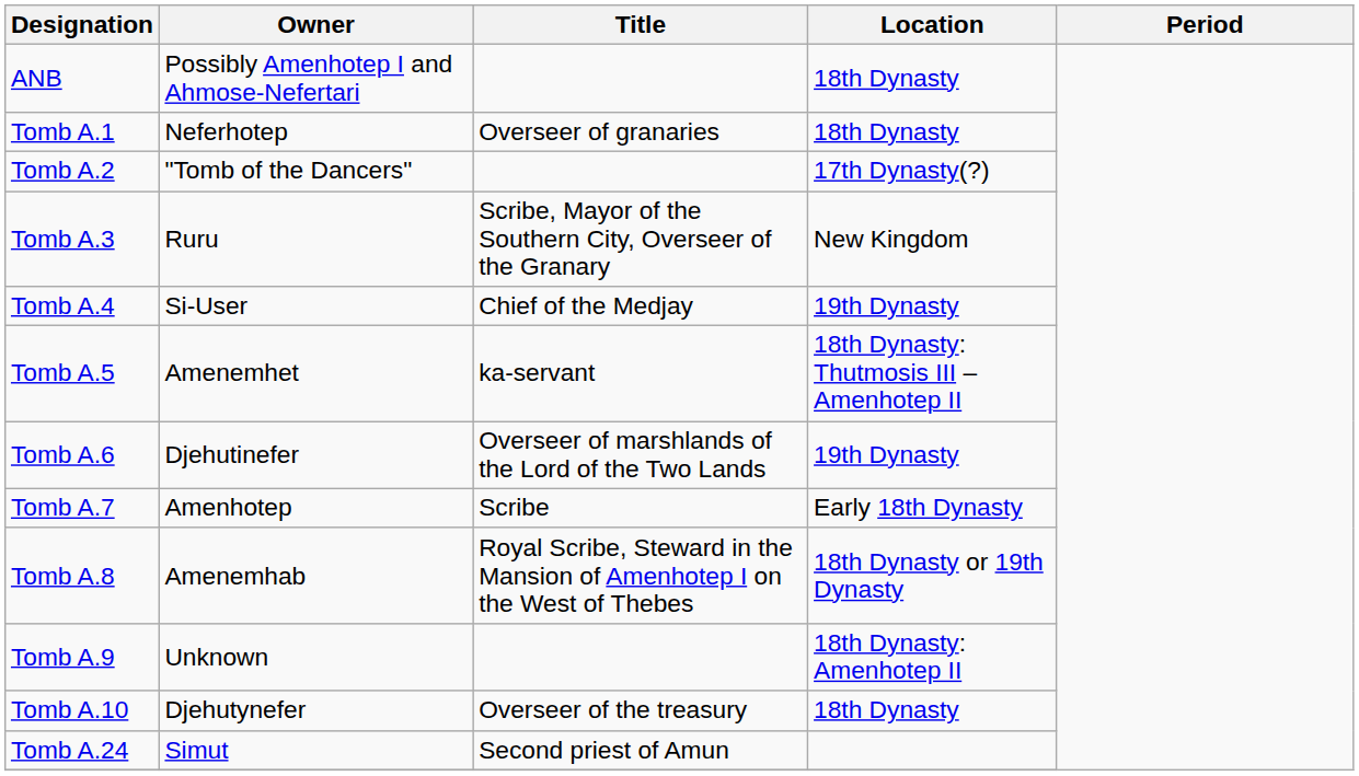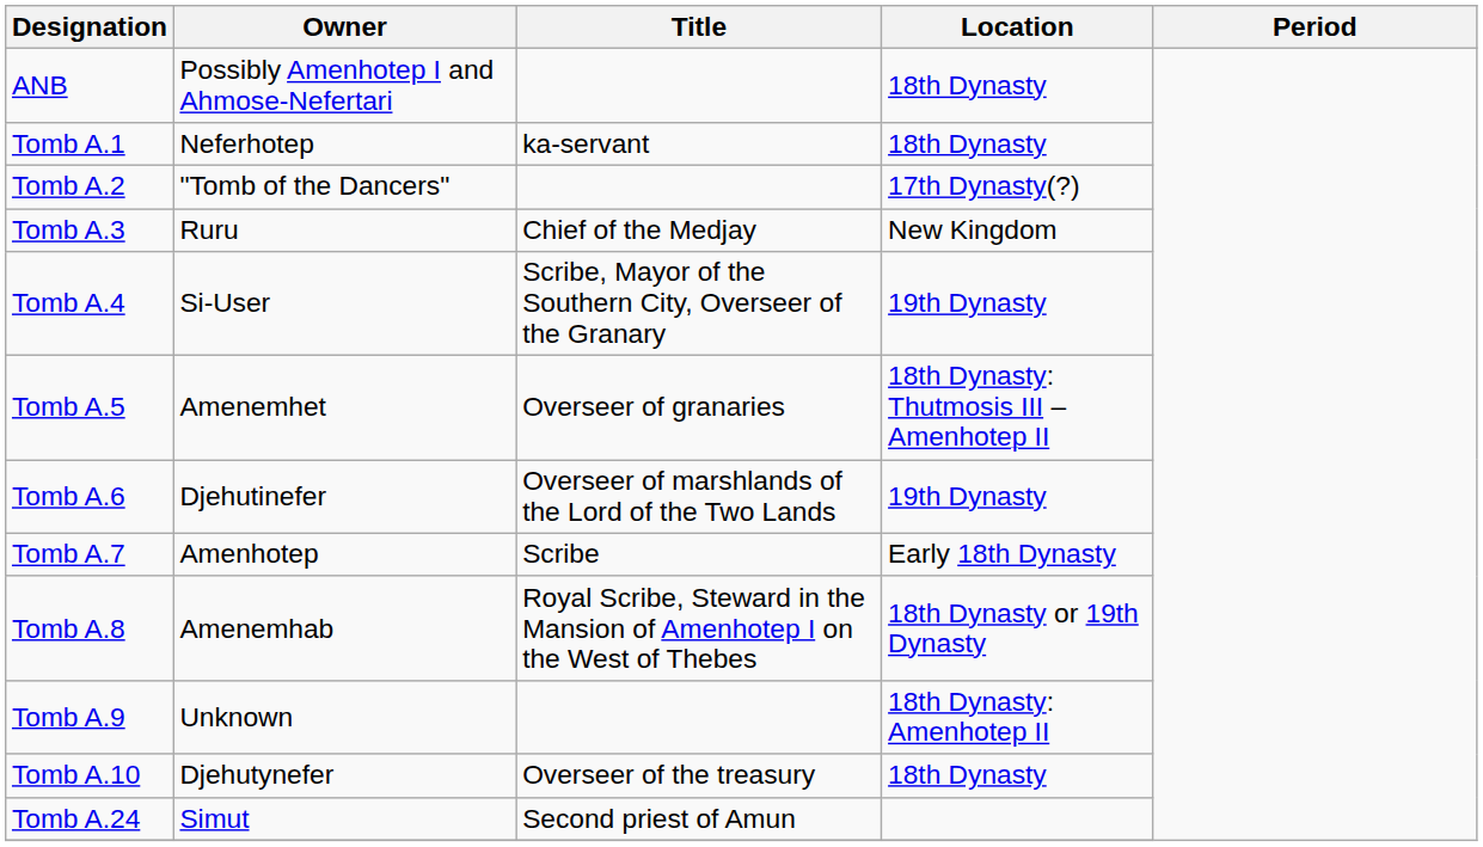 <table class="wikitable">
 <tr>
 <th width="50">Designation</th>
 <th width="250">Owner</th>
 <th width="275">Title</th>
 <th width="190">Location</th>
 <th width="255">Period</th>
 </tr>
 <tr>
 <td><a href='#'>ANB</a></td>
 <td>Possibly <a href='#'>Amenhotep I</a> and <a href='#'>Ahmose-Nefertari</a></td>
 <td></td>
 <td><a href='#'>18th Dynasty</a></td>
 </tr>
 <tr>
 <td><a href='#'>Tomb A.1</a></td>
 <td>Neferhotep</td>
-<td>Overseer of granaries</td>
+<td>ka-servant</td>
 <td><a href='#'>18th Dynasty</a></td>
 </tr>
 <tr>
 <td><a href='#'>Tomb A.2</a></td>
 <td>"Tomb of the Dancers"</td>
 <td></td>
 <td><a href='#'>17th Dynasty</a>(?)</td>
 </tr>
 <tr>
 <td><a href='#'>Tomb A.3</a></td>
 <td>Ruru</td>
-<td>Scribe, Mayor of the Southern City, Overseer of the Granary</td>
+<td>Chief of the Medjay</td>
 <td>New Kingdom</td>
 </tr>
 <tr>
 <td><a href='#'>Tomb A.4</a></td>
 <td>Si-User</td>
-<td>Chief of the Medjay</td>
+<td>Scribe, Mayor of the Southern City, Overseer of the Granary</td>
 <td><a href='#'>19th Dynasty</a></td>
 </tr>
 <tr>
 <td><a href='#'>Tomb A.5</a></td>
 <td>Amenemhet</td>
-<td>ka-servant</td>
+<td>Overseer of granaries</td>
 <td><a href='#'>18th Dynasty</a>: <a href='#'>Thutmosis III</a> – <a href='#'>Amenhotep II</a></td>
 </tr>
 <tr>
 <td><a href='#'>Tomb A.6</a></td>
 <td>Djehutinefer</td>
 <td>Overseer of marshlands of the Lord of the Two Lands</td>
 <td><a href='#'>19th Dynasty</a></td>
 </tr>
 <tr>
 <td><a href='#'>Tomb A.7</a></td>
 <td>Amenhotep</td>
 <td>Scribe</td>
 <td>Early <a href='#'>18th Dynasty</a></td>
 </tr>
 <tr>
 <td><a href='#'>Tomb A.8</a></td>
 <td>Amenemhab</td>
 <td>Royal Scribe, Steward in the Mansion of <a href='#'>Amenhotep I</a> on the West of Thebes</td>
 <td><a href='#'>18th Dynasty</a> or <a href='#'>19th Dynasty</a></td>
 </tr>
 <tr>
 <td><a href='#'>Tomb A.9</a></td>
 <td>Unknown</td>
 <td></td>
 <td><a href='#'>18th Dynasty</a>: <a href='#'>Amenhotep II</a></td>
 </tr>
 <tr>
 <td><a href='#'>Tomb A.10</a></td>
 <td>Djehutynefer</td>
 <td>Overseer of the treasury</td>
 <td><a href='#'>18th Dynasty</a></td>
 </tr>
 <tr>
 <td><a href='#'>Tomb A.24</a></td>
 <td><a href='#'>Simut</a></td>
 <td>Second priest of Amun</td>
 <td></td>
 </tr>
 <tr>
 </tr>
 </table>
